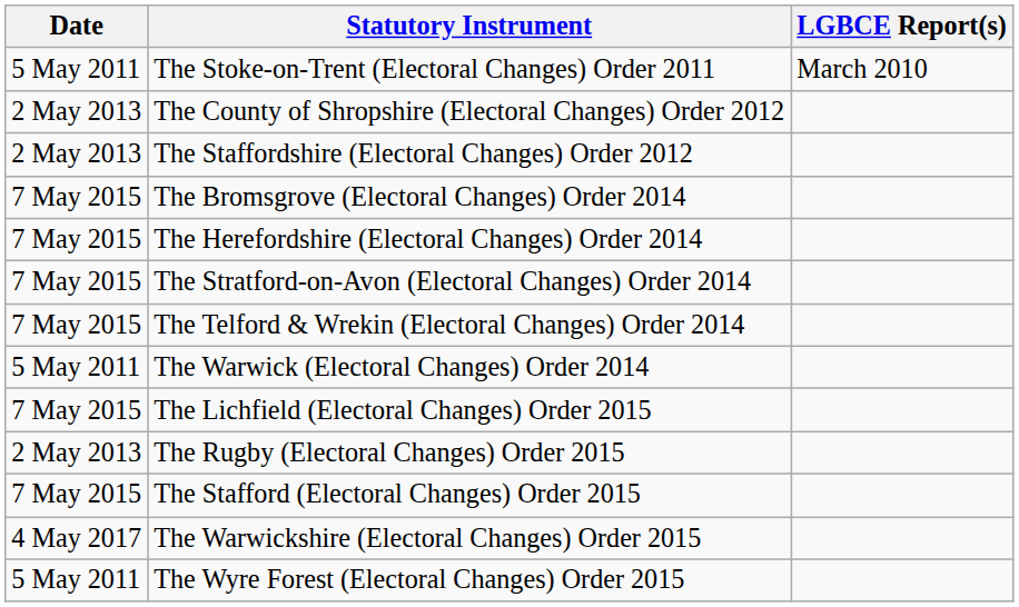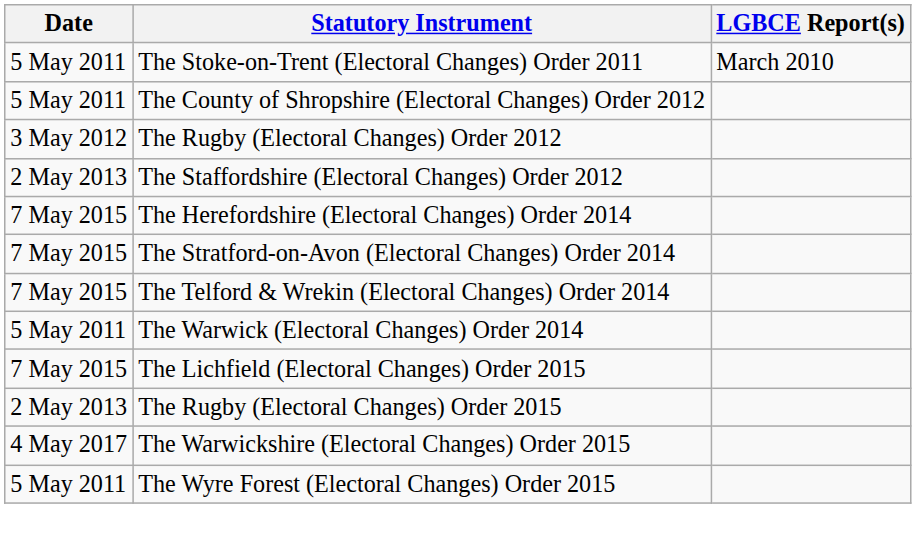 <table class="wikitable sortable">
 <tr>
 <th>Date</th>
 <th><a href='#'>Statutory Instrument</a></th>
 <th><a href='#'>LGBCE</a> Report(s)</th>
 </tr>
 <tr>
 <td>5 May 2011</td>
 <td>The Stoke-on-Trent (Electoral Changes) Order 2011</td>
 <td> March 2010</td>
 </tr>
 <tr>
-<td>2 May 2013</td>
+<td>5 May 2011</td>
 <td>The County of Shropshire (Electoral Changes) Order 2012</td>
+<td></td>
+</tr>
+<tr>
+<td>3 May 2012</td>
+<td>The Rugby (Electoral Changes) Order 2012</td>
 <td></td>
 </tr>
 <tr>
 <td>2 May 2013</td>
 <td>The Staffordshire (Electoral Changes) Order 2012</td>
-<td></td>
-</tr>
-<tr>
-<td>7 May 2015</td>
-<td>The Bromsgrove (Electoral Changes) Order 2014</td>
 <td></td>
 </tr>
 <tr>
 <td>7 May 2015</td>
 <td>The Herefordshire (Electoral Changes) Order 2014</td>
 <td></td>
 </tr>
 <tr>
 <td>7 May 2015</td>
 <td>The Stratford-on-Avon (Electoral Changes) Order 2014</td>
 <td></td>
 </tr>
 <tr>
 <td>7 May 2015</td>
 <td>The Telford & Wrekin (Electoral Changes) Order 2014</td>
 <td></td>
 </tr>
 <tr>
 <td>5 May 2011</td>
 <td>The Warwick (Electoral Changes) Order 2014</td>
 <td></td>
 </tr>
 <tr>
 <td>7 May 2015</td>
 <td>The Lichfield (Electoral Changes) Order 2015</td>
 <td></td>
 </tr>
 <tr>
 <td>2 May 2013</td>
 <td>The Rugby (Electoral Changes) Order 2015</td>
 <td></td>
 </tr>
 <tr>
-<td>7 May 2015</td>
-<td>The Stafford (Electoral Changes) Order 2015</td>
-<td></td>
-</tr>
-<tr>
 <td>4 May 2017</td>
 <td>The Warwickshire (Electoral Changes) Order 2015</td>
 <td></td>
 </tr>
 <tr>
 <td>5 May 2011</td>
 <td>The Wyre Forest (Electoral Changes) Order 2015</td>
 <td></td>
 </tr>
 </table>
